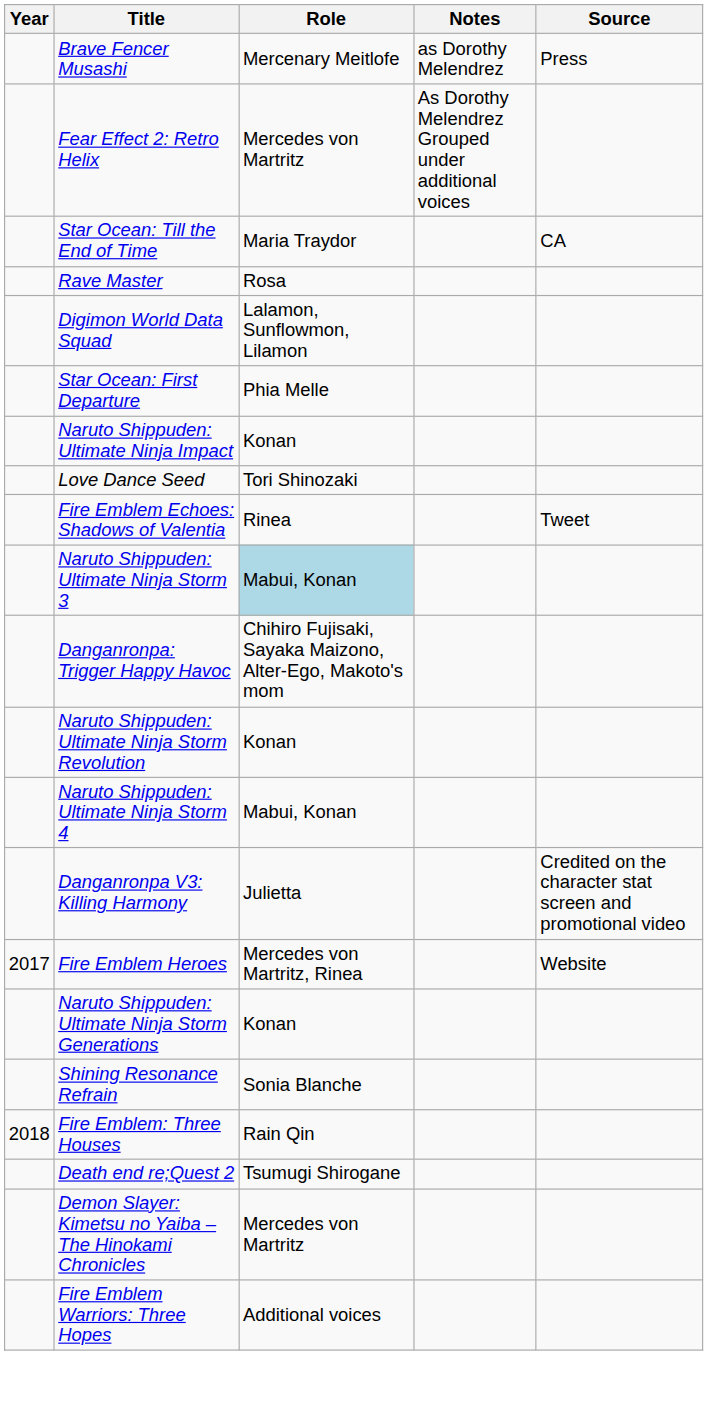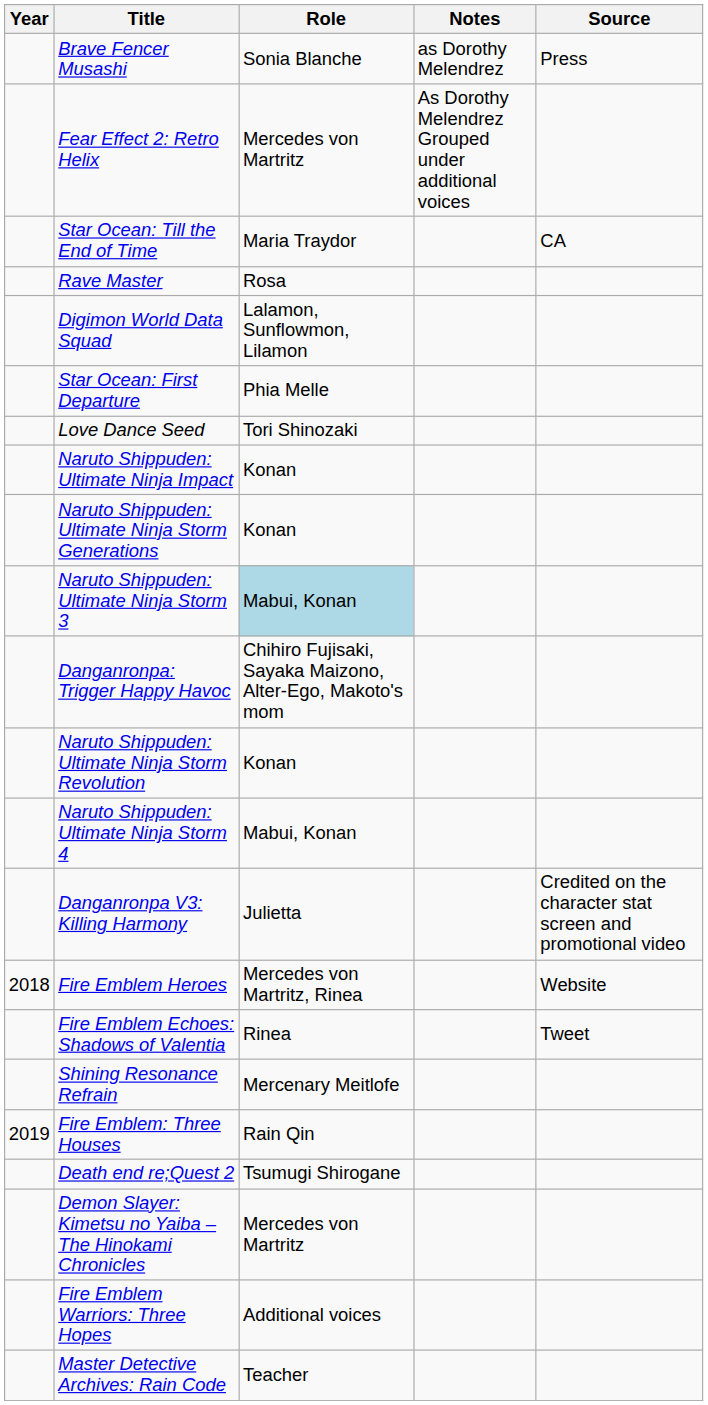 <table class="wikitable sortable plainrowheaders">
 <tr>
 <th>Year</th>
 <th>Title</th>
 <th>Role</th>
 <th class="unsortable">Notes</th>
 <th class="unsortable">Source</th>
 </tr>
 <tr>
 <td></td>
 <td><em><a href='#'>Brave Fencer Musashi</a></em></td>
-<td>Mercenary Meitlofe</td>
+<td>Sonia Blanche</td>
 <td>as Dorothy Melendrez</td>
 <td>Press</td>
 </tr>
 <tr>
 <td></td>
 <td><em><a href='#'>Fear Effect 2: Retro Helix</a></em></td>
 <td>Mercedes von Martritz</td>
 <td>As Dorothy Melendrez<br>Grouped under additional voices</td>
 <td></td>
 </tr>
 <tr>
 <td></td>
 <td><em><a href='#'>Star Ocean: Till the End of Time</a></em></td>
 <td>Maria Traydor</td>
 <td></td>
 <td>CA</td>
 </tr>
 <tr>
 <td></td>
 <td><em><a href='#'>Rave Master</a></em></td>
 <td>Rosa</td>
 <td></td>
 <td></td>
 </tr>
 <tr>
 <td></td>
 <td><em><a href='#'>Digimon World Data Squad</a></em></td>
 <td>Lalamon, Sunflowmon, Lilamon</td>
 <td></td>
 <td></td>
 </tr>
 <tr>
 <td></td>
 <td><em><a href='#'>Star Ocean: First Departure</a></em></td>
 <td>Phia Melle</td>
 <td></td>
 <td></td>
 </tr>
 <tr>
 <td></td>
+<td><em>Love Dance Seed</em></td>
+<td>Tori Shinozaki</td>
+<td></td>
+<td></td>
+</tr>
+<tr>
+<td></td>
 <td><em><a href='#'>Naruto Shippuden: Ultimate Ninja Impact</a></em></td>
 <td>Konan</td>
 <td></td>
 <td></td>
 </tr>
 <tr>
 <td></td>
-<td><em>Love Dance Seed</em></td>
-<td>Tori Shinozaki</td>
+<td><em><a href='#'>Naruto Shippuden: Ultimate Ninja Storm Generations</a></em></td>
+<td>Konan</td>
 <td></td>
 <td></td>
-</tr>
-<tr>
-<td></td>
-<td><em><a href='#'>Fire Emblem Echoes: Shadows of Valentia</a></em></td>
-<td>Rinea</td>
-<td></td>
-<td>Tweet</td>
 </tr>
 <tr>
 <td></td>
 <td><em><a href='#'>Naruto Shippuden: Ultimate Ninja Storm 3</a></em></td>
 <td style="background: lightblue;">Mabui, Konan</td>
 <td></td>
 <td></td>
 </tr>
 <tr>
 <td></td>
 <td><em><a href='#'>Danganronpa: Trigger Happy Havoc</a></em></td>
 <td>Chihiro Fujisaki, Sayaka Maizono, Alter-Ego, Makoto's mom</td>
 <td></td>
 <td></td>
 </tr>
 <tr>
 <td></td>
 <td><em><a href='#'>Naruto Shippuden: Ultimate Ninja Storm Revolution</a></em></td>
 <td>Konan</td>
 <td></td>
 <td></td>
 </tr>
 <tr>
 <td></td>
 <td><em><a href='#'>Naruto Shippuden: Ultimate Ninja Storm 4</a></em></td>
 <td>Mabui, Konan</td>
 <td></td>
 <td></td>
 </tr>
 <tr>
 <td></td>
 <td><em><a href='#'>Danganronpa V3: Killing Harmony</a></em></td>
 <td>Julietta</td>
 <td></td>
 <td>Credited on the character stat screen and promotional video</td>
 </tr>
 <tr>
-<td>2017</td>
+<td>2018</td>
 <td><em><a href='#'>Fire Emblem Heroes</a></em></td>
 <td>Mercedes von Martritz, Rinea</td>
 <td></td>
 <td>Website</td>
 </tr>
 <tr>
 <td></td>
-<td><em><a href='#'>Naruto Shippuden: Ultimate Ninja Storm Generations</a></em></td>
-<td>Konan</td>
+<td><em><a href='#'>Fire Emblem Echoes: Shadows of Valentia</a></em></td>
+<td>Rinea</td>
+<td></td>
+<td>Tweet</td>
+</tr>
+<tr>
+<td></td>
+<td><em><a href='#'>Shining Resonance Refrain</a></em></td>
+<td>Mercenary Meitlofe</td>
 <td></td>
 <td></td>
 </tr>
 <tr>
-<td></td>
-<td><em><a href='#'>Shining Resonance Refrain</a></em></td>
-<td>Sonia Blanche</td>
-<td></td>
-<td></td>
-</tr>
-<tr>
-<td>2018</td>
+<td>2019</td>
 <td><em><a href='#'>Fire Emblem: Three Houses</a></em></td>
 <td>Rain Qin</td>
 <td></td>
 <td></td>
 </tr>
 <tr>
 <td></td>
 <td><em><a href='#'>Death end re;Quest 2</a></em></td>
 <td>Tsumugi Shirogane</td>
 <td></td>
 <td></td>
 </tr>
 <tr>
 <td></td>
 <td><em><a href='#'>Demon Slayer: Kimetsu no Yaiba – The Hinokami Chronicles</a></em></td>
 <td>Mercedes von Martritz</td>
 <td></td>
 <td></td>
 </tr>
 <tr>
 <td></td>
 <td><em><a href='#'>Fire Emblem Warriors: Three Hopes</a></em></td>
 <td>Additional voices</td>
 <td></td>
 <td></td>
 </tr>
+<tr>
+<td></td>
+<td><em><a href='#'>Master Detective Archives: Rain Code</a></em></td>
+<td>Teacher</td>
+<td></td>
+<td></td>
+</tr>
 </table>
